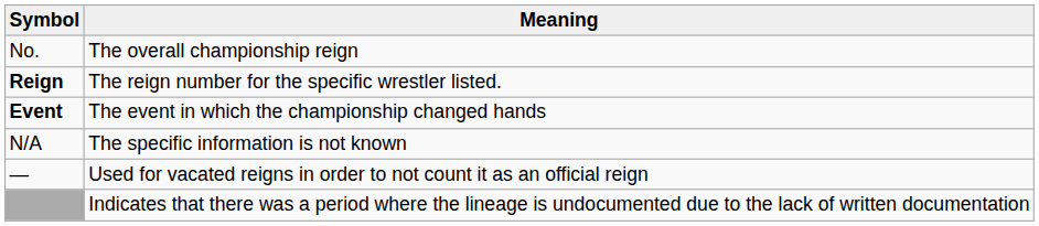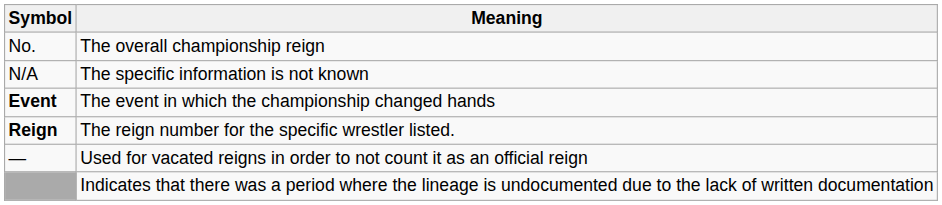 <table class="wikitable">
 <tr>
 <th style="background: #f0f0f0;">Symbol</th>
 <th style="background: #f0f0f0;">Meaning</th>
 </tr>
 <tr>
 <td>No.</td>
 <td>The overall championship reign</td>
 </tr>
 <tr>
-<td><strong>Reign</strong></td>
-<td>The reign number for the specific wrestler listed.</td>
+<td>N/A</td>
+<td>The specific information is not known</td>
 </tr>
 <tr>
 <td><strong>Event</strong></td>
 <td>The event in which the championship changed hands</td>
 </tr>
 <tr>
-<td>N/A</td>
-<td>The specific information is not known</td>
+<td><strong>Reign</strong></td>
+<td>The reign number for the specific wrestler listed.</td>
 </tr>
 <tr>
 <td>—</td>
 <td>Used for vacated reigns in order to not count it as an official reign</td>
 </tr>
 <tr>
 <td style="background: #aaaaaa;"> </td>
 <td>Indicates that there was a period where the lineage is undocumented due to the lack of written documentation</td>
 </tr>
 </table>
